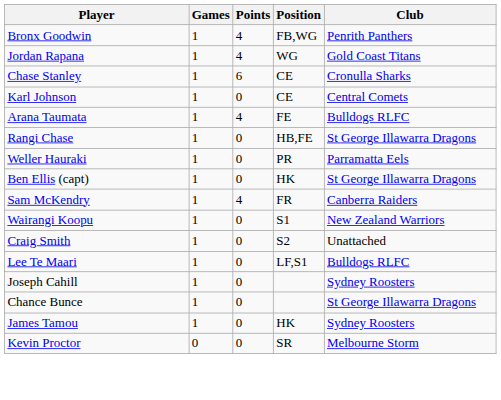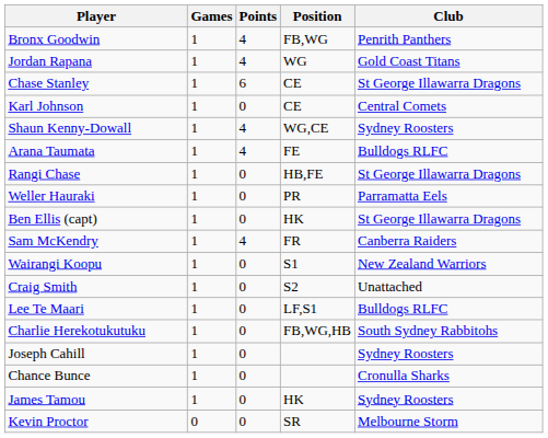 <table class="wikitable">
 <tr bgcolor=#FFFFFF>
 <th !width=25%>Player</th>
 <th width=5%>Games</th>
 <th width=5%>Points</th>
 <th width=5%>Position</th>
 <th width=35%>Club</th>
 </tr>
 <tr>
 <td><a href='#'>Bronx Goodwin</a></td>
 <td>1</td>
 <td>4</td>
 <td>FB,WG</td>
 <td> <a href='#'>Penrith Panthers</a></td>
 </tr>
 <tr>
 <td><a href='#'>Jordan Rapana</a></td>
 <td>1</td>
 <td>4</td>
 <td>WG</td>
 <td> <a href='#'>Gold Coast Titans</a></td>
 </tr>
 <tr>
 <td><a href='#'>Chase Stanley</a></td>
 <td>1</td>
 <td>6</td>
 <td>CE</td>
-<td> <a href='#'>Cronulla Sharks</a></td>
+<td> <a href='#'>St George Illawarra Dragons</a></td>
 </tr>
 <tr>
 <td><a href='#'>Karl Johnson</a></td>
 <td>1</td>
 <td>0</td>
 <td>CE</td>
 <td> <a href='#'>Central Comets</a></td>
+</tr>
+<tr>
+<td><a href='#'>Shaun Kenny-Dowall</a></td>
+<td>1</td>
+<td>4</td>
+<td>WG,CE</td>
+<td> <a href='#'>Sydney Roosters</a></td>
 </tr>
 <tr>
 <td><a href='#'>Arana Taumata</a></td>
 <td>1</td>
 <td>4</td>
 <td>FE</td>
 <td> <a href='#'>Bulldogs RLFC</a></td>
 </tr>
 <tr>
 <td><a href='#'>Rangi Chase</a></td>
 <td>1</td>
 <td>0</td>
 <td>HB,FE</td>
 <td> <a href='#'>St George Illawarra Dragons</a></td>
 </tr>
 <tr>
 <td><a href='#'>Weller Hauraki</a></td>
 <td>1</td>
 <td>0</td>
 <td>PR</td>
 <td> <a href='#'>Parramatta Eels</a></td>
 </tr>
 <tr>
 <td><a href='#'>Ben Ellis</a> (capt)</td>
 <td>1</td>
 <td>0</td>
 <td>HK</td>
 <td> <a href='#'>St George Illawarra Dragons</a></td>
 </tr>
 <tr>
 <td><a href='#'>Sam McKendry</a></td>
 <td>1</td>
 <td>4</td>
 <td>FR</td>
 <td> <a href='#'>Canberra Raiders</a></td>
 </tr>
 <tr>
 <td><a href='#'>Wairangi Koopu</a></td>
 <td>1</td>
 <td>0</td>
 <td>S1</td>
 <td> <a href='#'>New Zealand Warriors</a></td>
 </tr>
 <tr>
 <td><a href='#'>Craig Smith</a></td>
 <td>1</td>
 <td>0</td>
 <td>S2</td>
 <td>Unattached</td>
 </tr>
 <tr>
 <td><a href='#'>Lee Te Maari</a></td>
 <td>1</td>
 <td>0</td>
 <td>LF,S1</td>
 <td> <a href='#'>Bulldogs RLFC</a></td>
 </tr>
 <tr>
+<td><a href='#'>Charlie Herekotukutuku</a></td>
+<td>1</td>
+<td>0</td>
+<td>FB,WG,HB</td>
+<td> <a href='#'>South Sydney Rabbitohs</a></td>
+</tr>
+<tr>
 <td>Joseph Cahill</td>
 <td>1</td>
 <td>0</td>
 <td></td>
 <td> <a href='#'>Sydney Roosters</a></td>
 </tr>
 <tr>
 <td>Chance Bunce</td>
 <td>1</td>
 <td>0</td>
 <td></td>
-<td> <a href='#'>St George Illawarra Dragons</a></td>
+<td> <a href='#'>Cronulla Sharks</a></td>
 </tr>
 <tr>
 <td><a href='#'>James Tamou</a></td>
 <td>1</td>
 <td>0</td>
 <td>HK</td>
 <td> <a href='#'>Sydney Roosters</a></td>
 </tr>
 <tr>
 <td><a href='#'>Kevin Proctor</a></td>
 <td>0</td>
 <td>0</td>
 <td>SR</td>
 <td> <a href='#'>Melbourne Storm</a></td>
 </tr>
 </table>
